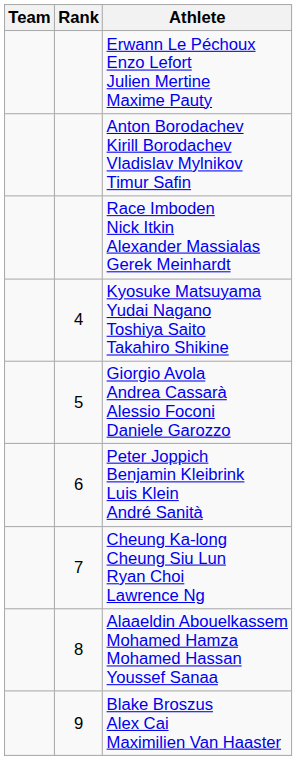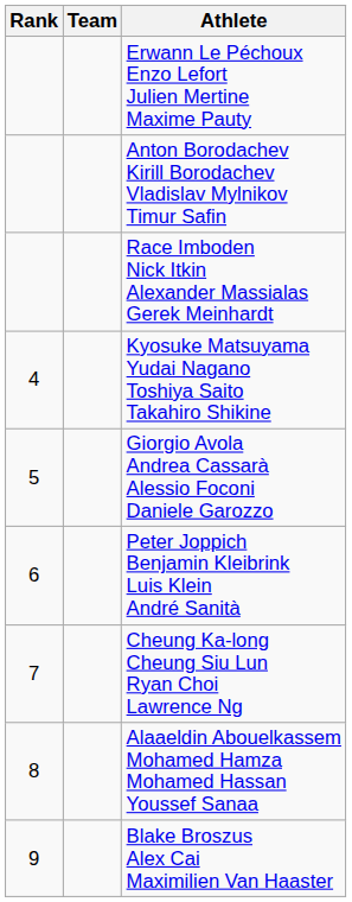 <table class="wikitable sortable" style="text-align:center">
 <tr>
+<th>Rank</th>
 <th>Team</th>
-<th>Rank</th>
 <th class="unsortable">Athlete</th>
 </tr>
 <tr>
+<td></td>
 <td align=left></td>
-<td></td>
 <td align=left><a href='#'>Erwann Le Péchoux</a><br><a href='#'>Enzo Lefort</a><br><a href='#'>Julien Mertine</a><br><a href='#'>Maxime Pauty</a></td>
 </tr>
 <tr>
+<td></td>
 <td align=left></td>
-<td></td>
 <td align=left><a href='#'>Anton Borodachev</a><br><a href='#'>Kirill Borodachev</a><br><a href='#'>Vladislav Mylnikov</a><br><a href='#'>Timur Safin</a></td>
 </tr>
 <tr>
+<td></td>
 <td align=left></td>
-<td></td>
 <td align=left><a href='#'>Race Imboden</a><br><a href='#'>Nick Itkin</a><br><a href='#'>Alexander Massialas</a><br><a href='#'>Gerek Meinhardt</a></td>
 </tr>
 <tr>
+<td>4</td>
 <td align=left></td>
-<td>4</td>
 <td align=left><a href='#'>Kyosuke Matsuyama</a><br><a href='#'>Yudai Nagano</a><br><a href='#'>Toshiya Saito</a><br><a href='#'>Takahiro Shikine</a></td>
 </tr>
 <tr>
+<td>5</td>
 <td align=left></td>
-<td>5</td>
 <td align=left><a href='#'>Giorgio Avola</a><br><a href='#'>Andrea Cassarà</a><br><a href='#'>Alessio Foconi</a><br><a href='#'>Daniele Garozzo</a></td>
 </tr>
 <tr>
+<td>6</td>
 <td align=left></td>
-<td>6</td>
 <td align=left><a href='#'>Peter Joppich</a><br><a href='#'>Benjamin Kleibrink</a><br><a href='#'>Luis Klein</a><br><a href='#'>André Sanità</a></td>
 </tr>
 <tr>
+<td>7</td>
 <td align=left></td>
-<td>7</td>
 <td align=left><a href='#'>Cheung Ka-long</a><br><a href='#'>Cheung Siu Lun</a><br><a href='#'>Ryan Choi</a><br><a href='#'>Lawrence Ng</a></td>
 </tr>
 <tr>
+<td>8</td>
 <td align=left></td>
-<td>8</td>
 <td align=left><a href='#'>Alaaeldin Abouelkassem</a><br><a href='#'>Mohamed Hamza</a><br><a href='#'>Mohamed Hassan</a><br><a href='#'>Youssef Sanaa</a></td>
 </tr>
 <tr>
+<td>9</td>
 <td align=left></td>
-<td>9</td>
 <td align=left><a href='#'>Blake Broszus</a><br><a href='#'>Alex Cai</a><br><a href='#'>Maximilien Van Haaster</a></td>
 </tr>
 </table>
